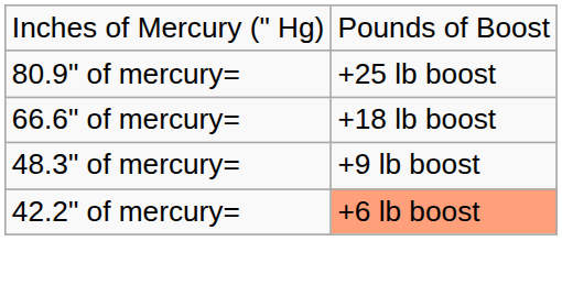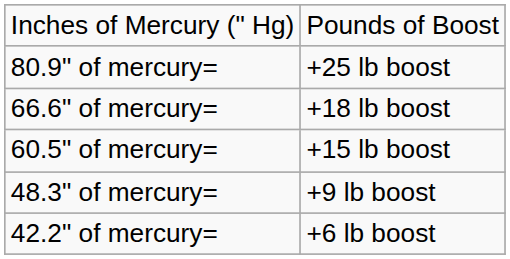 <table class="wikitable">
 <tr>
 <td>Inches of Mercury (" Hg)</td>
 <td>Pounds of Boost</td>
 </tr>
 <tr>
 <td>80.9" of mercury=</td>
 <td>+25 lb boost</td>
 </tr>
 <tr>
 <td>66.6" of mercury=</td>
 <td>+18 lb boost</td>
 </tr>
 <tr>
+<td>60.5" of mercury=</td>
+<td>+15 lb boost</td>
+</tr>
+<tr>
 <td>48.3" of mercury=</td>
 <td>+9 lb boost</td>
 </tr>
 <tr>
 <td>42.2" of mercury=</td>
-<td style="background: lightsalmon;">+6 lb boost</td>
+<td>+6 lb boost</td>
 </tr>
 </table>
